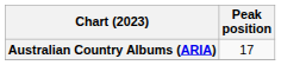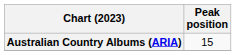 <table class="wikitable sortable plainrowheaders" style="text-align:center">
 <tr>
 <th scope="col">Chart (2023)</th>
 <th scope="col">Peak<br>position</th>
 </tr>
 <tr>
 <th scope="row">Australian Country Albums (<a href='#'>ARIA</a>)</th>
-<td>17</td>
+<td>15</td>
 </tr>
 <tr>
 </tr>
 <tr>
 </tr>
 <tr>
 </tr>
 </table>
